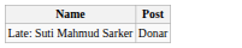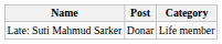 <table class="wikitable">
 <tr>
 <th>Name</th>
 <th>Post</th>
+<th>Category</th>
 </tr>
 <tr>
 <td>Late: Suti Mahmud Sarker</td>
 <td>Donar</td>
+<td>Life member</td>
 </tr>
 </table>
